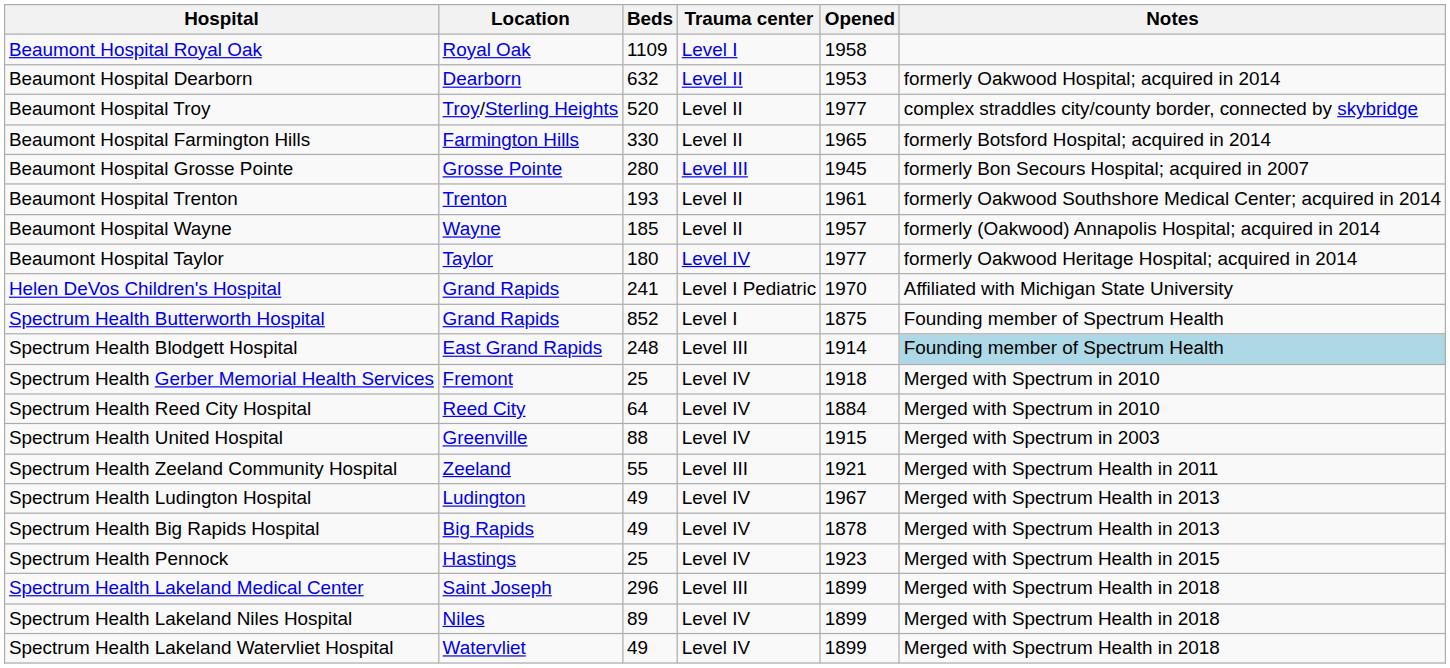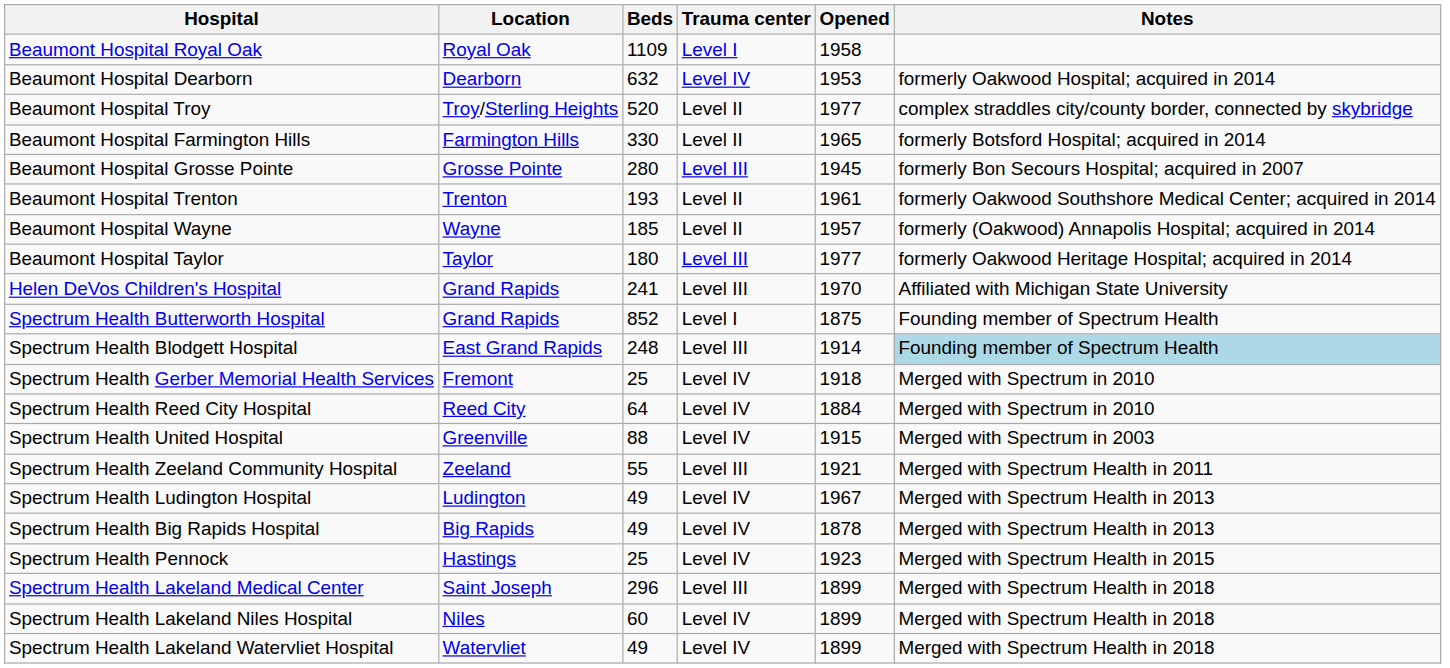 <table class="wikitable sortable" border="1">
 <tr>
 <th>Hospital</th>
 <th>Location</th>
 <th>Beds</th>
 <th>Trauma center</th>
 <th>Opened</th>
 <th>Notes</th>
 </tr>
 <tr>
 <td><a href='#'>Beaumont Hospital Royal Oak</a></td>
 <td><a href='#'>Royal Oak</a></td>
 <td>1109</td>
 <td><a href='#'>Level I</a></td>
 <td>1958</td>
 <td></td>
 </tr>
 <tr>
 <td>Beaumont Hospital Dearborn</td>
 <td><a href='#'>Dearborn</a></td>
 <td>632</td>
-<td><a href='#'>Level II</a></td>
+<td><a href='#'>Level IV</a></td>
 <td>1953</td>
 <td>formerly Oakwood Hospital; acquired in 2014</td>
 </tr>
 <tr>
 <td>Beaumont Hospital Troy</td>
 <td><a href='#'>Troy</a>/<a href='#'>Sterling Heights</a></td>
 <td>520</td>
 <td>Level II</td>
 <td>1977</td>
 <td>complex straddles city/county border, connected by <a href='#'>skybridge</a></td>
 </tr>
 <tr>
 <td>Beaumont Hospital Farmington Hills</td>
 <td><a href='#'>Farmington Hills</a></td>
 <td>330</td>
 <td>Level II</td>
 <td>1965</td>
 <td>formerly Botsford Hospital; acquired in 2014</td>
 </tr>
 <tr>
 <td>Beaumont Hospital Grosse Pointe</td>
 <td><a href='#'>Grosse Pointe</a></td>
 <td>280</td>
 <td><a href='#'>Level III</a></td>
 <td>1945</td>
 <td>formerly Bon Secours Hospital; acquired in 2007</td>
 </tr>
 <tr>
 <td>Beaumont Hospital Trenton</td>
 <td><a href='#'>Trenton</a></td>
 <td>193</td>
 <td>Level II</td>
 <td>1961</td>
 <td>formerly Oakwood Southshore Medical Center; acquired in 2014</td>
 </tr>
 <tr>
 <td>Beaumont Hospital Wayne</td>
 <td><a href='#'>Wayne</a></td>
 <td>185</td>
 <td>Level II</td>
 <td>1957</td>
 <td>formerly (Oakwood) Annapolis Hospital; acquired in 2014</td>
 </tr>
 <tr>
 <td>Beaumont Hospital Taylor</td>
 <td><a href='#'>Taylor</a></td>
 <td>180</td>
-<td><a href='#'>Level IV</a></td>
+<td><a href='#'>Level III</a></td>
 <td>1977</td>
 <td>formerly Oakwood Heritage Hospital; acquired in 2014</td>
 </tr>
 <tr>
 <td><a href='#'>Helen DeVos Children's Hospital</a></td>
 <td><a href='#'>Grand Rapids</a></td>
 <td>241</td>
-<td>Level I Pediatric</td>
+<td>Level III</td>
 <td>1970</td>
 <td>Affiliated with Michigan State University</td>
 </tr>
 <tr>
 <td><a href='#'>Spectrum Health Butterworth Hospital</a></td>
 <td><a href='#'>Grand Rapids</a></td>
 <td>852</td>
 <td>Level I</td>
 <td>1875</td>
 <td>Founding member of Spectrum Health</td>
 </tr>
 <tr>
 <td>Spectrum Health Blodgett Hospital</td>
 <td><a href='#'>East Grand Rapids</a></td>
 <td>248</td>
 <td>Level III</td>
 <td>1914</td>
 <td style="background: lightblue;">Founding member of Spectrum Health</td>
 </tr>
 <tr>
 <td>Spectrum Health <a href='#'>Gerber Memorial Health Services</a></td>
 <td><a href='#'>Fremont</a></td>
 <td>25</td>
 <td>Level IV</td>
 <td>1918</td>
 <td>Merged with Spectrum in 2010</td>
 </tr>
 <tr>
 <td>Spectrum Health Reed City Hospital</td>
 <td><a href='#'>Reed City</a></td>
 <td>64</td>
 <td>Level IV</td>
 <td>1884</td>
 <td>Merged with Spectrum in 2010</td>
 </tr>
 <tr>
 <td>Spectrum Health United Hospital</td>
 <td><a href='#'>Greenville</a></td>
 <td>88</td>
 <td>Level IV</td>
 <td>1915</td>
 <td>Merged with Spectrum in 2003</td>
 </tr>
 <tr>
 <td>Spectrum Health Zeeland Community Hospital</td>
 <td><a href='#'>Zeeland</a></td>
 <td>55</td>
 <td>Level III</td>
 <td>1921</td>
 <td>Merged with Spectrum Health in 2011</td>
 </tr>
 <tr>
 <td>Spectrum Health Ludington Hospital</td>
 <td><a href='#'>Ludington</a></td>
 <td>49</td>
 <td>Level IV</td>
 <td>1967</td>
 <td>Merged with Spectrum Health in 2013</td>
 </tr>
 <tr>
 <td>Spectrum Health Big Rapids Hospital</td>
 <td><a href='#'>Big Rapids</a></td>
 <td>49</td>
 <td>Level IV</td>
 <td>1878</td>
 <td>Merged with Spectrum Health in 2013</td>
 </tr>
 <tr>
 <td>Spectrum Health Pennock</td>
 <td><a href='#'>Hastings</a></td>
 <td>25</td>
 <td>Level IV</td>
 <td>1923</td>
 <td>Merged with Spectrum Health in 2015</td>
 </tr>
 <tr>
 <td><a href='#'>Spectrum Health Lakeland Medical Center</a></td>
 <td><a href='#'>Saint Joseph</a></td>
 <td>296</td>
 <td>Level III</td>
 <td>1899</td>
 <td>Merged with Spectrum Health in 2018</td>
 </tr>
 <tr>
 <td>Spectrum Health Lakeland Niles Hospital</td>
 <td><a href='#'>Niles</a></td>
-<td>89</td>
+<td>60</td>
 <td>Level IV</td>
 <td>1899</td>
 <td>Merged with Spectrum Health in 2018</td>
 </tr>
 <tr>
 <td>Spectrum Health Lakeland Watervliet Hospital</td>
 <td><a href='#'>Watervliet</a></td>
 <td>49</td>
 <td>Level IV</td>
 <td>1899</td>
 <td>Merged with Spectrum Health in 2018</td>
 </tr>
 </table>
